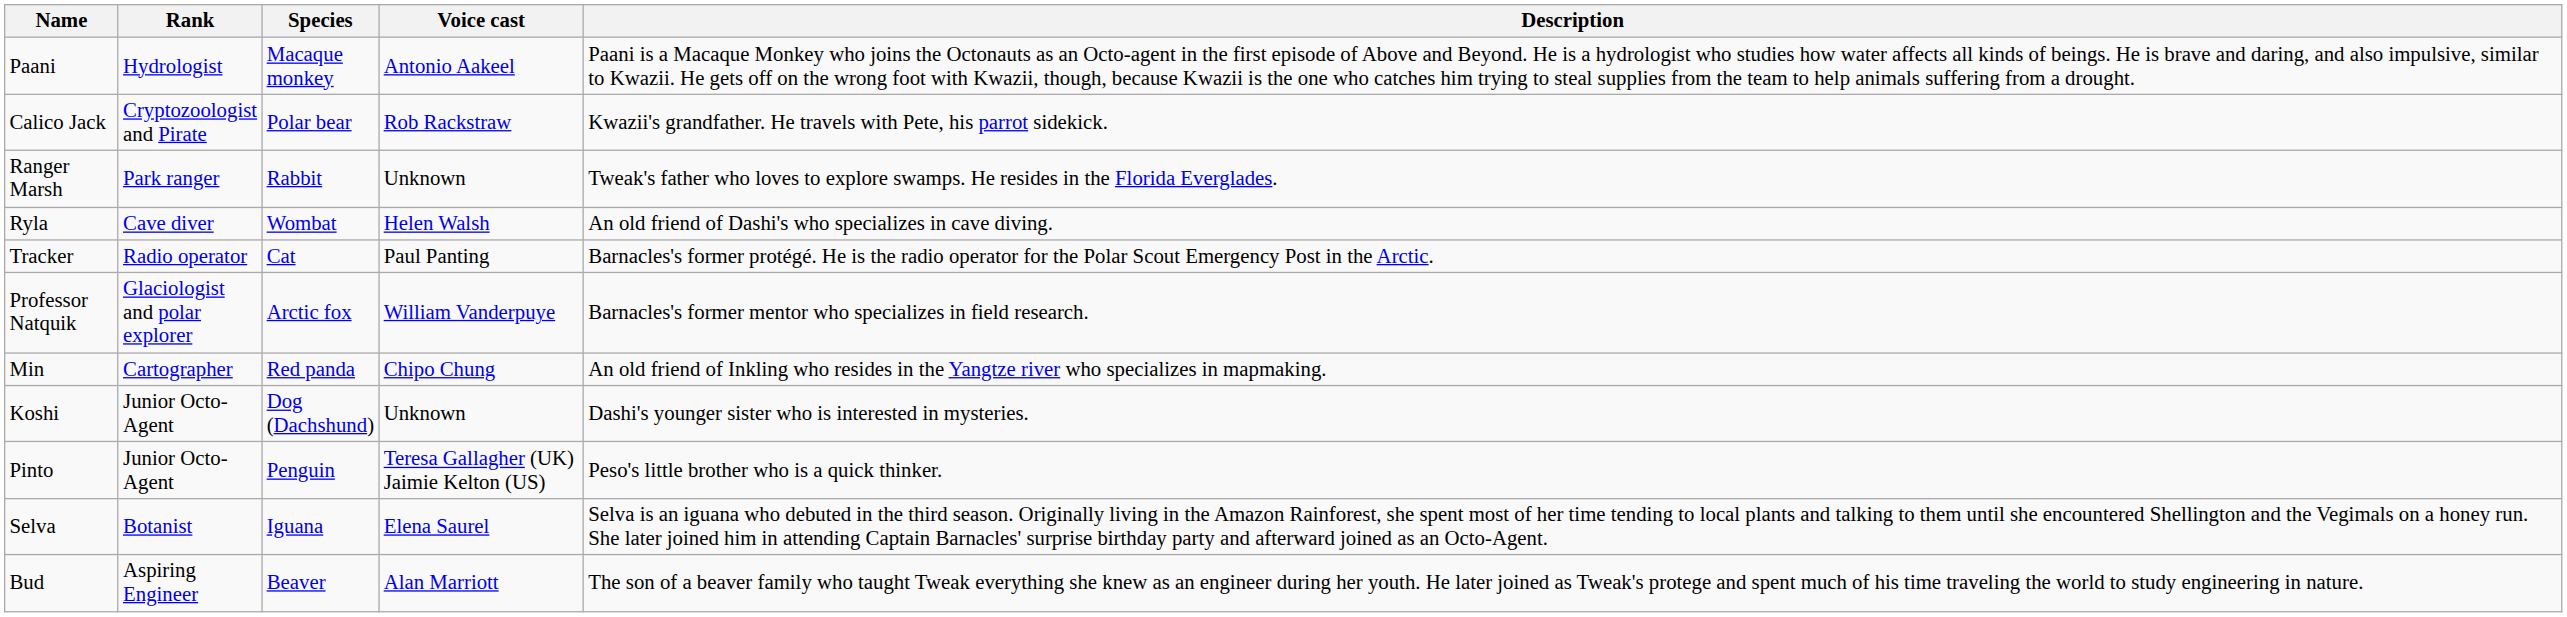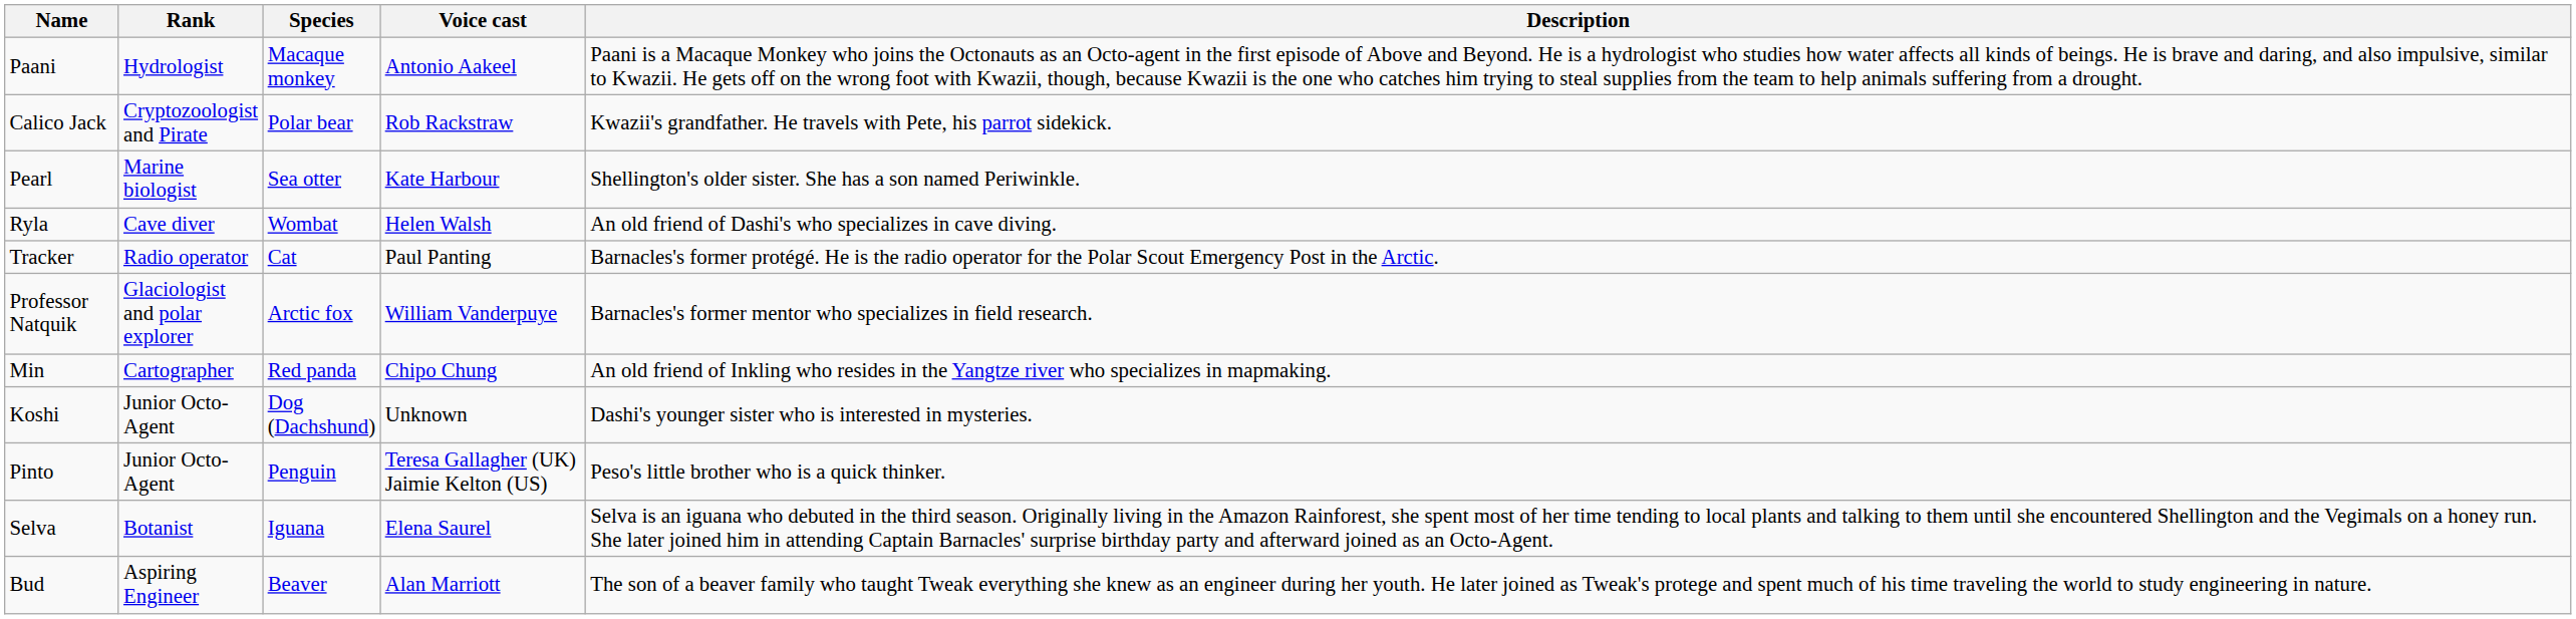 <table class="wikitable">
 <tr>
 <th style="width: 80px;">Name</th>
 <th style="width: 60px;">Rank</th>
 <th style="width: 80px;">Species</th>
 <th style="width: 150px;">Voice cast</th>
 <th>Description</th>
 </tr>
 <tr>
 <td>Paani</td>
 <td><a href='#'>Hydrologist</a></td>
 <td><a href='#'>Macaque monkey</a></td>
 <td><a href='#'>Antonio Aakeel</a></td>
 <td>Paani is a Macaque Monkey who joins the Octonauts as an Octo-agent in the first episode of Above and Beyond. He is a hydrologist who studies how water affects all kinds of beings. He is brave and daring, and also impulsive, similar to Kwazii. He gets off on the wrong foot with Kwazii, though, because Kwazii is the one who catches him trying to steal supplies from the team to help animals suffering from a drought.</td>
 </tr>
 <tr>
 <td>Calico Jack</td>
 <td><a href='#'>Cryptozoologist</a> and <a href='#'>Pirate</a></td>
 <td><a href='#'>Polar bear</a></td>
 <td><a href='#'>Rob Rackstraw</a></td>
 <td>Kwazii's grandfather. He travels with Pete, his <a href='#'>parrot</a> sidekick.</td>
 </tr>
 <tr>
-<td>Ranger Marsh</td>
-<td><a href='#'>Park ranger</a></td>
-<td><a href='#'>Rabbit</a></td>
-<td>Unknown</td>
-<td>Tweak's father who loves to explore swamps. He resides in the <a href='#'>Florida Everglades</a>.</td>
+<td>Pearl</td>
+<td><a href='#'>Marine biologist</a></td>
+<td><a href='#'>Sea otter</a></td>
+<td><a href='#'>Kate Harbour</a></td>
+<td>Shellington's older sister. She has a son named Periwinkle.</td>
 </tr>
 <tr>
 <td>Ryla</td>
 <td><a href='#'>Cave diver</a></td>
 <td><a href='#'>Wombat</a></td>
 <td><a href='#'>Helen Walsh</a></td>
 <td>An old friend of Dashi's who specializes in cave diving.</td>
 </tr>
 <tr>
 <td>Tracker</td>
 <td><a href='#'>Radio operator</a></td>
 <td><a href='#'>Cat</a></td>
 <td>Paul Panting</td>
 <td>Barnacles's former protégé. He is the radio operator for the Polar Scout Emergency Post in the <a href='#'>Arctic</a>.</td>
 </tr>
 <tr>
 <td>Professor Natquik</td>
 <td><a href='#'>Glaciologist</a> and <a href='#'>polar explorer</a></td>
 <td><a href='#'>Arctic fox</a></td>
 <td><a href='#'>William Vanderpuye</a></td>
 <td>Barnacles's former mentor who specializes in field research.</td>
 </tr>
 <tr>
 <td>Min</td>
 <td><a href='#'>Cartographer</a></td>
 <td><a href='#'>Red panda</a></td>
 <td><a href='#'>Chipo Chung</a></td>
 <td>An old friend of Inkling who resides in the <a href='#'>Yangtze river</a> who specializes in mapmaking.</td>
 </tr>
 <tr>
 <td>Koshi</td>
 <td>Junior Octo-Agent</td>
 <td><a href='#'>Dog</a> (<a href='#'>Dachshund</a>)</td>
 <td>Unknown</td>
 <td>Dashi's younger sister who is interested in mysteries.</td>
 </tr>
 <tr>
 <td>Pinto</td>
 <td>Junior Octo-Agent</td>
 <td><a href='#'>Penguin</a></td>
 <td><a href='#'>Teresa Gallagher</a> (UK)<br>Jaimie Kelton (US)</td>
 <td>Peso's little brother who is a quick thinker.</td>
 </tr>
 <tr>
 <td>Selva</td>
 <td><a href='#'>Botanist</a></td>
 <td><a href='#'>Iguana</a></td>
 <td><a href='#'>Elena Saurel</a></td>
 <td>Selva is an iguana who debuted in the third season. Originally living in the Amazon Rainforest, she spent most of her time tending to local plants and talking to them until she encountered Shellington and the Vegimals on a honey run. She later joined him in attending Captain Barnacles' surprise birthday party and afterward joined as an Octo-Agent.</td>
 </tr>
 <tr>
 <td>Bud</td>
 <td>Aspiring <a href='#'>Engineer</a></td>
 <td><a href='#'>Beaver</a></td>
 <td><a href='#'>Alan Marriott</a></td>
 <td>The son of a beaver family who taught Tweak everything she knew as an engineer during her youth. He later joined as Tweak's protege and spent much of his time traveling the world to study engineering in nature.</td>
 </tr>
 </table>
